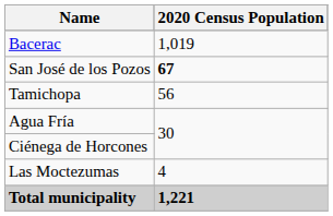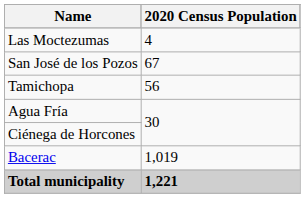 <table class="wikitable">
 <tr style="background:#000000; color:black;">
 <th><strong>Name</strong></th>
 <th><strong>2020 Census Population</strong></th>
 </tr>
 <tr>
-<td><a href='#'>Bacerac</a></td>
-<td>1,019</td>
+<td>Las Moctezumas</td>
+<td>4</td>
 </tr>
 <tr>
 <td>San José de los Pozos</td>
-<td><strong>67</strong></td>
+<td>67</td>
 </tr>
 <tr>
 <td>Tamichopa</td>
 <td>56</td>
 </tr>
 <tr>
 <td>Agua Fría</td>
 <td rowspan="2">30</td>
 </tr>
 <tr>
 <td>Ciénega de Horcones</td>
 </tr>
 <tr>
-<td>Las Moctezumas</td>
-<td>4</td>
+<td><a href='#'>Bacerac</a></td>
+<td>1,019</td>
 </tr>
 <tr style="background:#CFCFCF;">
 <td><strong>Total municipality</strong></td>
 <td><strong>1,221</strong></td>
 </tr>
 </table>
